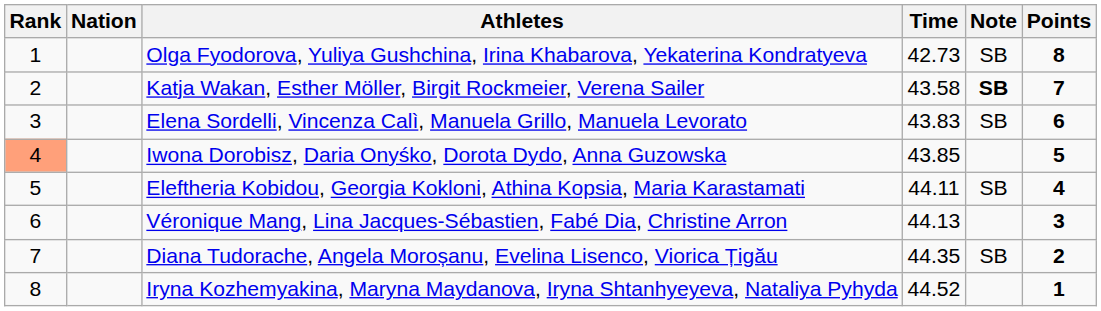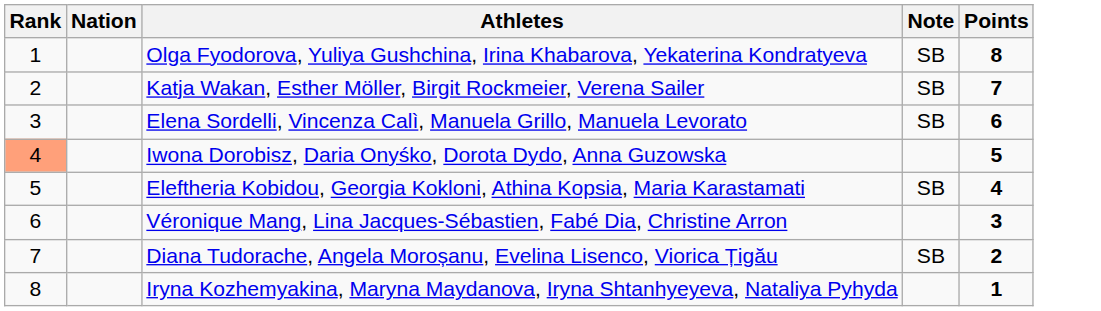 <table class="wikitable sortable" style="text-align:center">
 <tr>
 <th>Rank</th>
 <th>Nation</th>
 <th>Athletes</th>
-<th>Time</th>
 <th>Note</th>
 <th>Points</th>
 </tr>
 <tr>
 <td>1</td>
 <td align=left></td>
 <td align=left><a href='#'>Olga Fyodorova</a>, <a href='#'>Yuliya Gushchina</a>, <a href='#'>Irina Khabarova</a>, <a href='#'>Yekaterina Kondratyeva</a></td>
-<td>42.73</td>
 <td>SB</td>
 <td><strong>8</strong></td>
 </tr>
 <tr>
 <td>2</td>
 <td align=left></td>
 <td align=left><a href='#'>Katja Wakan</a>, <a href='#'>Esther Möller</a>, <a href='#'>Birgit Rockmeier</a>, <a href='#'>Verena Sailer</a></td>
-<td>43.58</td>
-<td><strong>SB</strong></td>
+<td>SB</td>
 <td><strong>7</strong></td>
 </tr>
 <tr>
 <td>3</td>
 <td align=left></td>
 <td align=left><a href='#'>Elena Sordelli</a>, <a href='#'>Vincenza Calì</a>, <a href='#'>Manuela Grillo</a>, <a href='#'>Manuela Levorato</a></td>
-<td>43.83</td>
 <td>SB</td>
 <td><strong>6</strong></td>
 </tr>
 <tr>
 <td style="background: lightsalmon;">4</td>
 <td align=left></td>
 <td align=left><a href='#'>Iwona Dorobisz</a>, <a href='#'>Daria Onyśko</a>, <a href='#'>Dorota Dydo</a>, <a href='#'>Anna Guzowska</a></td>
-<td>43.85</td>
 <td></td>
 <td><strong>5</strong></td>
 </tr>
 <tr>
 <td>5</td>
 <td align=left></td>
 <td align=left><a href='#'>Eleftheria Kobidou</a>, <a href='#'>Georgia Kokloni</a>, <a href='#'>Athina Kopsia</a>, <a href='#'>Maria Karastamati</a></td>
-<td>44.11</td>
 <td>SB</td>
 <td><strong>4</strong></td>
 </tr>
 <tr>
 <td>6</td>
 <td align=left></td>
 <td align=left><a href='#'>Véronique Mang</a>, <a href='#'>Lina Jacques-Sébastien</a>, <a href='#'>Fabé Dia</a>, <a href='#'>Christine Arron</a></td>
-<td>44.13</td>
 <td></td>
 <td><strong>3</strong></td>
 </tr>
 <tr>
 <td>7</td>
 <td align=left></td>
 <td align=left><a href='#'>Diana Tudorache</a>, <a href='#'>Angela Moroșanu</a>, <a href='#'>Evelina Lisenco</a>, <a href='#'>Viorica Țigău</a></td>
-<td>44.35</td>
 <td>SB</td>
 <td><strong>2</strong></td>
 </tr>
 <tr>
 <td>8</td>
 <td align=left></td>
 <td align=left><a href='#'>Iryna Kozhemyakina</a>, <a href='#'>Maryna Maydanova</a>, <a href='#'>Iryna Shtanhyeyeva</a>, <a href='#'>Nataliya Pyhyda</a></td>
-<td>44.52</td>
 <td></td>
 <td><strong>1</strong></td>
 </tr>
 </table>
